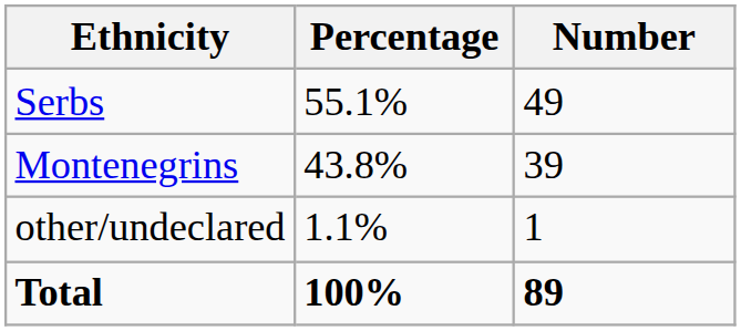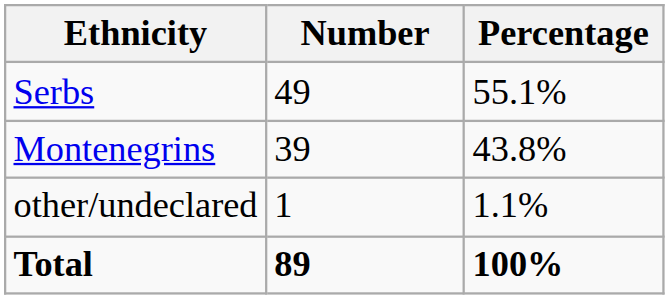 <table class="wikitable">
 <tr>
 <th width="100px">Ethnicity</th>
+<th width="80px">Number</th>
 <th width="80px">Percentage</th>
-<th width="80px">Number</th>
 </tr>
 <tr>
 <td><a href='#'>Serbs</a></td>
+<td>49</td>
 <td>55.1%</td>
-<td>49</td>
 </tr>
 <tr>
 <td><a href='#'>Montenegrins</a></td>
+<td>39</td>
 <td>43.8%</td>
-<td>39</td>
 </tr>
 <tr>
 <td>other/undeclared</td>
+<td>1</td>
 <td>1.1%</td>
-<td>1</td>
 </tr>
 <tr>
 <td><strong>Total</strong></td>
+<td><strong>89</strong></td>
 <td><strong>100%</strong></td>
-<td><strong>89</strong></td>
 </tr>
 </table>
